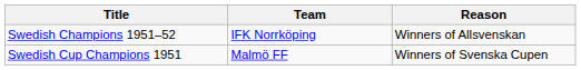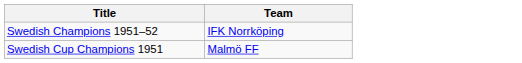 <table class="wikitable" style="text-align: left;">
 <tr>
 <th style="width: 275px;">Title</th>
 <th style="width: 200px;">Team</th>
-<th style="width: 225px;">Reason</th>
 </tr>
 <tr>
 <td><a href='#'>Swedish Champions</a> 1951–52</td>
 <td><a href='#'>IFK Norrköping</a></td>
-<td>Winners of Allsvenskan</td>
 </tr>
 <tr>
 <td><a href='#'>Swedish Cup Champions</a> 1951</td>
 <td><a href='#'>Malmö FF</a></td>
-<td>Winners of Svenska Cupen</td>
 </tr>
 </table>
